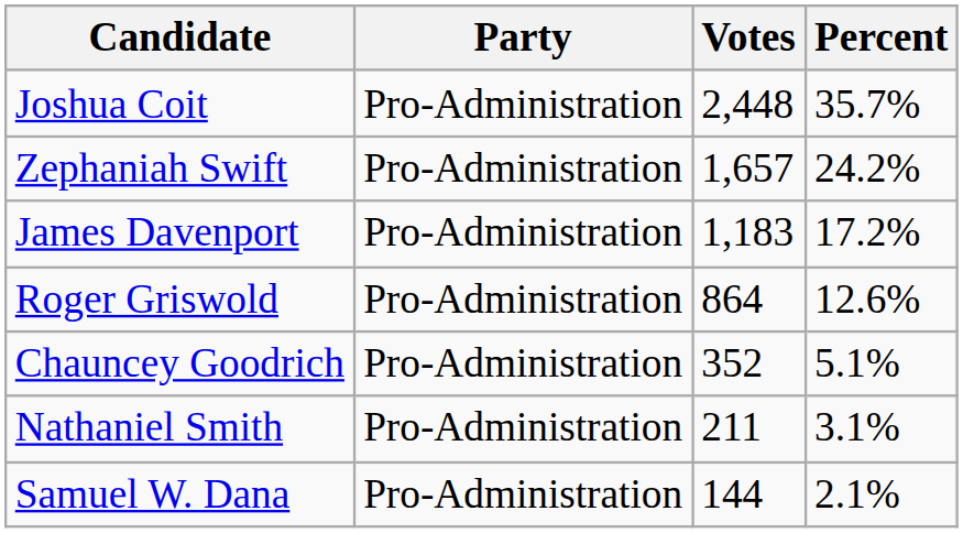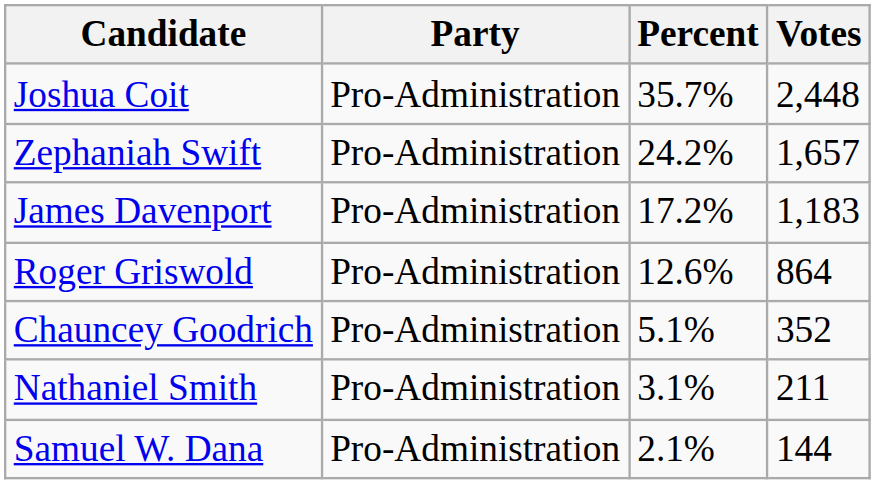 <table class=wikitable>
 <tr>
 <th>Candidate</th>
 <th>Party</th>
+<th>Percent</th>
 <th>Votes</th>
-<th>Percent</th>
 </tr>
 <tr>
 <td> <a href='#'>Joshua Coit</a></td>
 <td>Pro-Administration</td>
+<td>35.7%</td>
 <td>2,448</td>
-<td>35.7%</td>
 </tr>
 <tr ·>
 <td> <a href='#'>Zephaniah Swift</a></td>
 <td>Pro-Administration</td>
+<td>24.2%</td>
 <td>1,657</td>
-<td>24.2%</td>
 </tr>
 <tr>
 <td><a href='#'>James Davenport</a></td>
 <td>Pro-Administration</td>
+<td>17.2%</td>
 <td>1,183</td>
-<td>17.2%</td>
 </tr>
 <tr>
 <td><a href='#'>Roger Griswold</a></td>
 <td>Pro-Administration</td>
+<td>12.6%</td>
 <td>864</td>
-<td>12.6%</td>
 </tr>
 <tr>
 <td><a href='#'>Chauncey Goodrich</a></td>
 <td>Pro-Administration</td>
+<td>5.1%</td>
 <td>352</td>
-<td>5.1%</td>
 </tr>
 <tr>
 <td><a href='#'>Nathaniel Smith</a></td>
 <td>Pro-Administration</td>
+<td>3.1%</td>
 <td>211</td>
-<td>3.1%</td>
 </tr>
 <tr>
 <td><a href='#'>Samuel W. Dana</a></td>
 <td>Pro-Administration</td>
+<td>2.1%</td>
 <td>144</td>
-<td>2.1%</td>
 </tr>
 </table>
